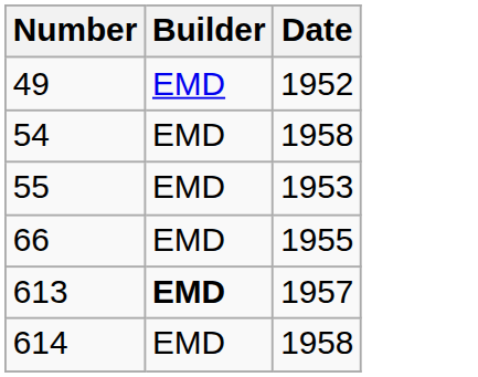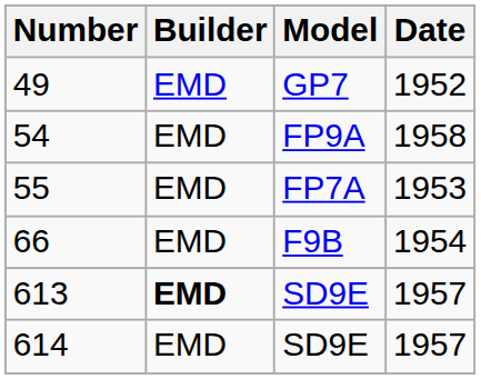 <table class="wikitable">
 <tr>
 <th>Number</th>
 <th>Builder</th>
+<th>Model</th>
 <th>Date</th>
 </tr>
 <tr>
 <td>49</td>
 <td><a href='#'>EMD</a></td>
+<td><a href='#'>GP7</a></td>
 <td>1952</td>
 </tr>
 <tr>
 <td>54</td>
 <td>EMD</td>
+<td><a href='#'>FP9A</a></td>
 <td>1958</td>
 </tr>
 <tr>
 <td>55</td>
 <td>EMD</td>
+<td><a href='#'>FP7A</a></td>
 <td>1953</td>
 </tr>
 <tr>
 <td>66</td>
 <td>EMD</td>
-<td>1955</td>
+<td><a href='#'>F9B</a></td>
+<td>1954</td>
 </tr>
 <tr>
 <td>613</td>
 <td><strong>EMD</strong></td>
+<td><a href='#'>SD9E</a></td>
 <td>1957</td>
 </tr>
 <tr>
 <td>614</td>
 <td>EMD</td>
-<td>1958</td>
+<td>SD9E</td>
+<td>1957</td>
 </tr>
 </table>
